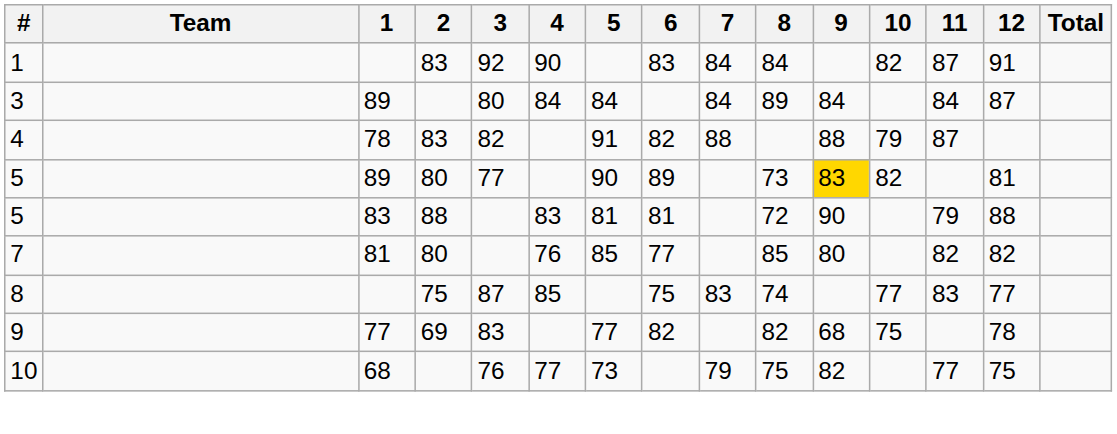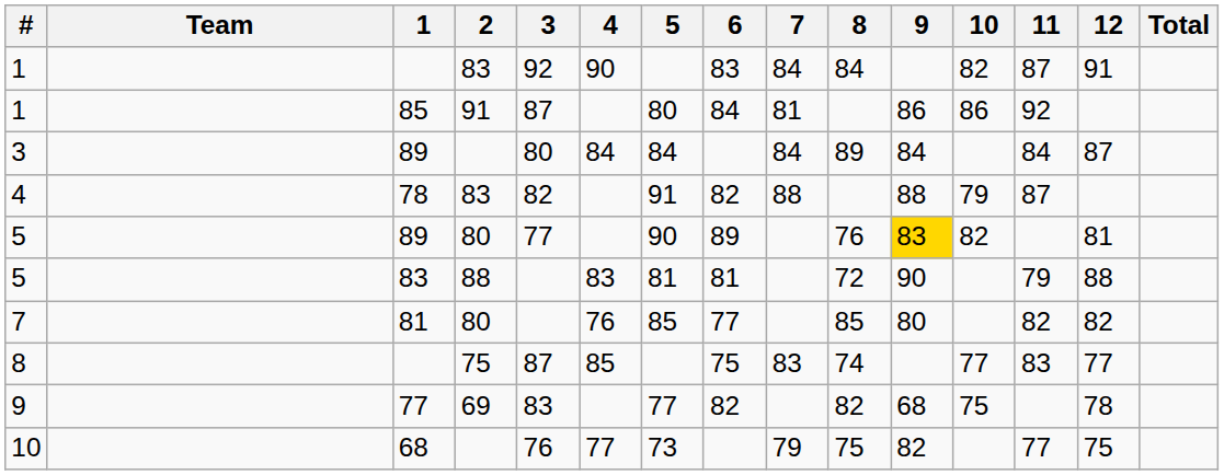 <table class="wikitable sortable">
 <tr>
 <th>#</th>
 <th width=200>Team</th>
 <th width=30>1</th>
 <th width=30>2</th>
 <th width=30>3</th>
 <th width=30>4</th>
 <th width=30>5</th>
 <th width=30>6</th>
 <th width=30>7</th>
 <th width=30>8</th>
 <th width=30>9</th>
 <th width=30>10</th>
 <th width=30>11</th>
 <th width=30>12</th>
 <th width=40>Total</th>
 </tr>
 <tr>
 <td>1</td>
 <td></td>
 <td></td>
 <td>83</td>
 <td>92</td>
 <td>90</td>
 <td></td>
 <td>83</td>
 <td>84</td>
 <td>84</td>
 <td></td>
 <td>82</td>
 <td>87</td>
 <td>91</td>
+<td></td>
+</tr>
+<tr>
+<td>1</td>
+<td></td>
+<td>85</td>
+<td>91</td>
+<td>87</td>
+<td></td>
+<td>80</td>
+<td>84</td>
+<td>81</td>
+<td></td>
+<td>86</td>
+<td>86</td>
+<td>92</td>
+<td></td>
 <td></td>
 </tr>
 <tr>
 <td>3</td>
 <td></td>
 <td>89</td>
 <td></td>
 <td>80</td>
 <td>84</td>
 <td>84</td>
 <td></td>
 <td>84</td>
 <td>89</td>
 <td>84</td>
 <td></td>
 <td>84</td>
 <td>87</td>
 <td></td>
 </tr>
 <tr>
 <td>4</td>
 <td></td>
 <td>78</td>
 <td>83</td>
 <td>82</td>
 <td></td>
 <td>91</td>
 <td>82</td>
 <td>88</td>
 <td></td>
 <td>88</td>
 <td>79</td>
 <td>87</td>
 <td></td>
 <td></td>
 </tr>
 <tr>
 <td>5</td>
 <td></td>
 <td>89</td>
 <td>80</td>
 <td>77</td>
 <td></td>
 <td>90</td>
 <td>89</td>
 <td></td>
-<td>73</td>
+<td>76</td>
 <td style="background: gold;">83</td>
 <td>82</td>
 <td></td>
 <td>81</td>
 <td></td>
 </tr>
 <tr>
 <td>5</td>
 <td></td>
 <td>83</td>
 <td>88</td>
 <td></td>
 <td>83</td>
 <td>81</td>
 <td>81</td>
 <td></td>
 <td>72</td>
 <td>90</td>
 <td></td>
 <td>79</td>
 <td>88</td>
 <td></td>
 </tr>
 <tr>
 <td>7</td>
 <td></td>
 <td>81</td>
 <td>80</td>
 <td></td>
 <td>76</td>
 <td>85</td>
 <td>77</td>
 <td></td>
 <td>85</td>
 <td>80</td>
 <td></td>
 <td>82</td>
 <td>82</td>
 <td></td>
 </tr>
 <tr>
 <td>8</td>
 <td></td>
 <td></td>
 <td>75</td>
 <td>87</td>
 <td>85</td>
 <td></td>
 <td>75</td>
 <td>83</td>
 <td>74</td>
 <td></td>
 <td>77</td>
 <td>83</td>
 <td>77</td>
 <td></td>
 </tr>
 <tr>
 <td>9</td>
 <td></td>
 <td>77</td>
 <td>69</td>
 <td>83</td>
 <td></td>
 <td>77</td>
 <td>82</td>
 <td></td>
 <td>82</td>
 <td>68</td>
 <td>75</td>
 <td></td>
 <td>78</td>
 <td></td>
 </tr>
 <tr>
 <td>10</td>
 <td></td>
 <td>68</td>
 <td></td>
 <td>76</td>
 <td>77</td>
 <td>73</td>
 <td></td>
 <td>79</td>
 <td>75</td>
 <td>82</td>
 <td></td>
 <td>77</td>
 <td>75</td>
 <td></td>
 </tr>
 </table>
